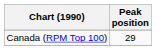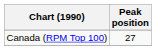 <table class="wikitable sortable">
 <tr>
 <th>Chart (1990)</th>
 <th>Peak<br>position</th>
 </tr>
 <tr>
 </tr>
 <tr>
 </tr>
 <tr>
 <td align="left">Canada (<a href='#'>RPM Top 100</a>)</td>
-<td align="center">29</td>
+<td align="center">27</td>
 </tr>
 <tr>
 </tr>
 <tr>
 </tr>
 <tr>
 </tr>
 <tr>
 </tr>
 <tr>
 </tr>
 <tr>
 </tr>
 <tr>
 </tr>
 <tr>
 </tr>
 </table>
